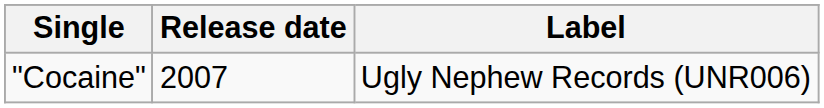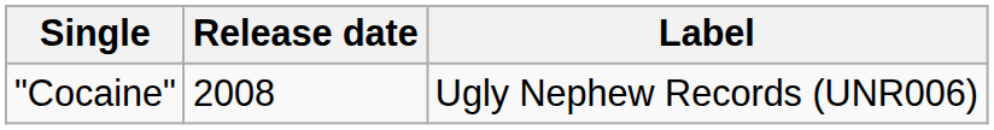 <table class="wikitable">
 <tr>
 <th>Single</th>
 <th>Release date</th>
 <th>Label</th>
 </tr>
 <tr>
 <td>"Cocaine"</td>
-<td>2007</td>
+<td>2008</td>
 <td>Ugly Nephew Records (UNR006)</td>
 </tr>
 </table>
